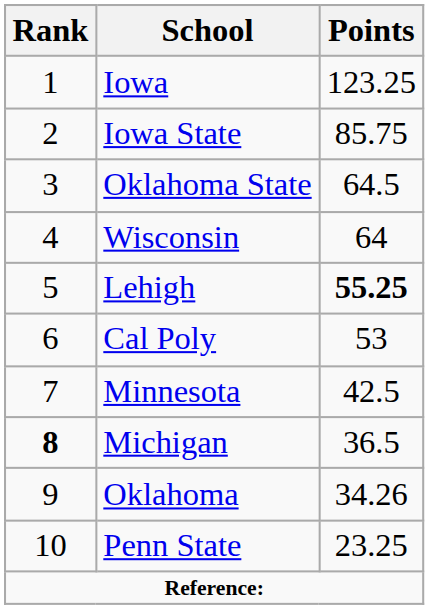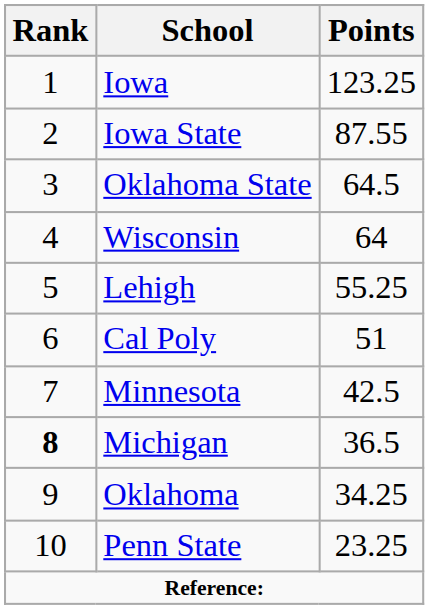 <table class="wikitable" style="text-align:center">
 <tr>
 <th>Rank</th>
 <th>School</th>
 <th>Points</th>
 </tr>
 <tr>
 <td>1</td>
 <td align=left><a href='#'>Iowa</a></td>
 <td>123.25</td>
 </tr>
 <tr>
 <td>2</td>
 <td align=left><a href='#'>Iowa State</a></td>
-<td>85.75</td>
+<td>87.55</td>
 </tr>
 <tr>
 <td>3</td>
 <td align=left><a href='#'>Oklahoma State</a></td>
 <td>64.5</td>
 </tr>
 <tr>
 <td>4</td>
 <td align=left><a href='#'>Wisconsin</a></td>
 <td>64</td>
 </tr>
 <tr>
 <td>5</td>
 <td align=left><a href='#'>Lehigh</a></td>
-<td><strong>55.25</strong></td>
+<td>55.25</td>
 </tr>
 <tr>
 <td>6</td>
 <td align=left><a href='#'>Cal Poly</a></td>
-<td>53</td>
+<td>51</td>
 </tr>
 <tr>
 <td>7</td>
 <td align=left><a href='#'>Minnesota</a></td>
 <td>42.5</td>
 </tr>
 <tr>
 <td><strong>8</strong></td>
 <td align=left><a href='#'>Michigan</a></td>
 <td>36.5</td>
 </tr>
 <tr>
 <td>9</td>
 <td align=left><a href='#'>Oklahoma</a></td>
-<td>34.26</td>
+<td>34.25</td>
 </tr>
 <tr>
 <td>10</td>
 <td align=left><a href='#'>Penn State</a></td>
 <td>23.25</td>
 </tr>
 <tr>
 <td colspan="3"  style="font-size:8pt; text-align:center;"><strong>Reference:</strong></td>
 </tr>
 </table>
